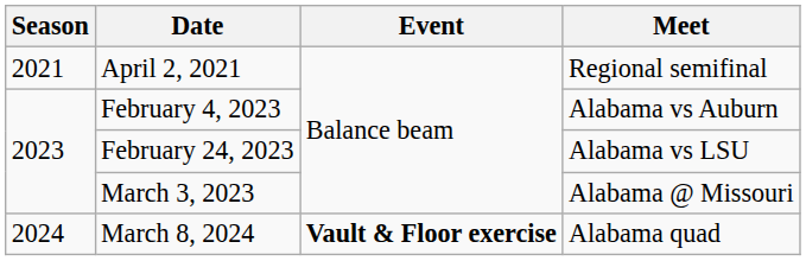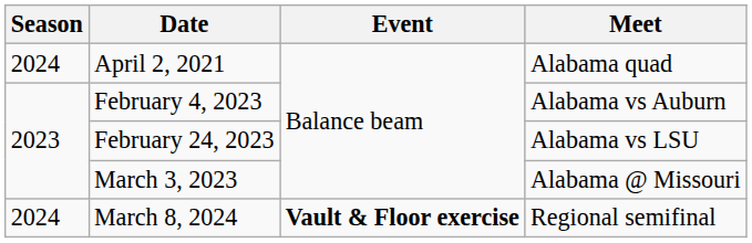 <table class="wikitable">
 <tr>
 <th>Season</th>
 <th>Date</th>
 <th>Event</th>
 <th>Meet</th>
 </tr>
 <tr>
-<td rowspan="1">2021</td>
+<td rowspan="1">2024</td>
 <td>April 2, 2021</td>
 <td rowspan="4">Balance beam</td>
-<td>Regional semifinal</td>
+<td>Alabama quad</td>
 </tr>
 <tr>
 <td rowspan="3">2023</td>
 <td>February 4, 2023</td>
 <td>Alabama vs Auburn</td>
 </tr>
 <tr>
 <td>February 24, 2023</td>
 <td>Alabama vs LSU</td>
 </tr>
 <tr>
 <td>March 3, 2023</td>
 <td>Alabama @ Missouri</td>
 </tr>
 <tr>
 <td rowspan="5">2024</td>
 <td>March 8, 2024</td>
 <td><strong>Vault & Floor exercise</strong></td>
-<td>Alabama quad</td>
+<td>Regional semifinal</td>
 </tr>
 </table>
